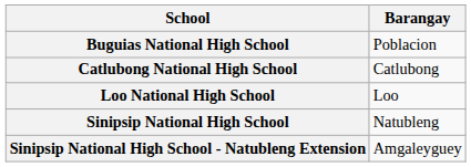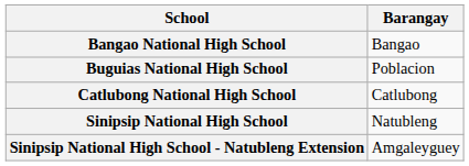 <table class="wikitable collapsible sortable collapsed plainrowheaders" style="font-size:90%;margin:auto;">
 <tr>
 <th scope="col">School</th>
 <th scope="col">Barangay</th>
+</tr>
+<tr>
+<th scope="row">Bangao National High School</th>
+<td>Bangao</td>
 </tr>
 <tr>
 <th scope="row">Buguias National High School</th>
 <td>Poblacion</td>
 </tr>
 <tr>
 <th scope="row">Catlubong National High School</th>
 <td>Catlubong</td>
 </tr>
 <tr>
-<th scope="row">Loo National High School</th>
-<td>Loo</td>
-</tr>
-<tr>
 <th scope="row">Sinipsip National High School</th>
 <td>Natubleng</td>
 </tr>
 <tr>
 <th scope="row">Sinipsip National High School - Natubleng Extension</th>
 <td>Amgaleyguey</td>
 </tr>
 </table>
